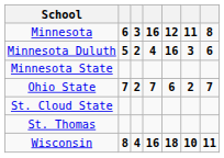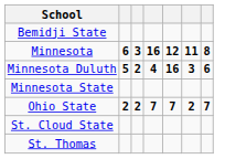 <table class="wikitable sortable" style="text-align: center;">
 <tr>
 <th>School</th>
 <th data-sort-type="number" scope="col"></th>
 <th data-sort-type="number" scope="col"></th>
 <th data-sort-type="number" scope="col"></th>
 <th data-sort-type="number" scope="col"></th>
 <th data-sort-type="number" scope="col"></th>
 <th data-sort-type="number" scope="col"></th>
+</tr>
+<tr>
+<td><a href='#'>Bemidji State</a></td>
+<td></td>
+<td></td>
+<td></td>
+<td></td>
+<td></td>
+<td></td>
 </tr>
 <tr>
 <td><a href='#'>Minnesota</a></td>
 <td><strong>6</strong><br></td>
 <td><strong>3</strong><br></td>
 <td><strong>16</strong><br></td>
 <td><strong>12</strong><br></td>
 <td><strong>11</strong><br></td>
 <td><strong>8</strong><br></td>
 </tr>
 <tr>
 <td><a href='#'>Minnesota Duluth</a></td>
 <td><strong>5</strong><br></td>
 <td><strong>2</strong><br></td>
 <td><strong>4</strong><br></td>
 <td><strong>16</strong><br></td>
 <td><strong>3</strong><br></td>
 <td><strong>6</strong><br></td>
 </tr>
 <tr>
 <td><a href='#'>Minnesota State</a></td>
 <td></td>
 <td></td>
 <td></td>
 <td></td>
 <td></td>
 <td></td>
 </tr>
 <tr>
 <td><a href='#'>Ohio State</a></td>
-<td><strong>7</strong><br></td>
+<td><strong>2</strong><br></td>
 <td><strong>2</strong><br></td>
 <td><strong>7</strong><br></td>
-<td><strong>6</strong><br></td>
+<td><strong>7</strong><br></td>
 <td><strong>2</strong><br></td>
 <td><strong>7</strong><br></td>
 </tr>
 <tr>
 <td><a href='#'>St. Cloud State</a></td>
 <td></td>
 <td></td>
 <td></td>
 <td></td>
 <td></td>
 <td></td>
 </tr>
 <tr>
 <td><a href='#'>St. Thomas</a></td>
 <td></td>
 <td></td>
 <td></td>
 <td></td>
 <td></td>
 <td></td>
 </tr>
-<tr>
-<td><a href='#'>Wisconsin</a></td>
-<td><strong>8</strong><br></td>
-<td><strong>4</strong><br></td>
-<td><strong>16</strong><br></td>
-<td><strong>18</strong><br></td>
-<td><strong>10</strong><br></td>
-<td><strong>11</strong><br></td>
-</tr>
 </table>
